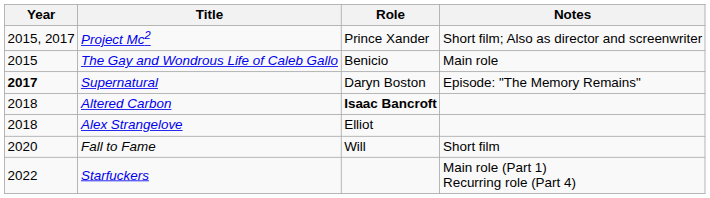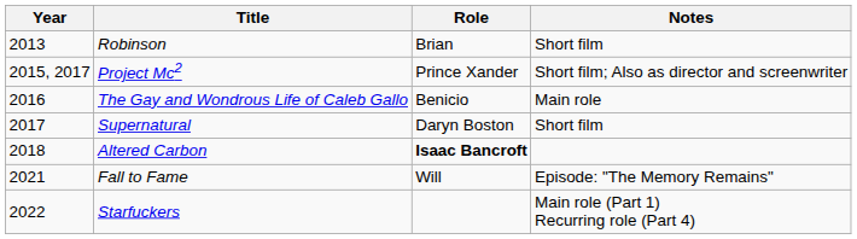 <table class="wikitable">
 <tr>
 <th>Year</th>
 <th>Title</th>
 <th>Role</th>
 <th>Notes</th>
 </tr>
 <tr>
+<td>2013</td>
+<td><em>Robinson</em></td>
+<td>Brian</td>
+<td>Short film</td>
+</tr>
+<tr>
 <td>2015, 2017</td>
 <td><em><a href='#'>Project Mc<sup>2</sup></a></em></td>
 <td>Prince Xander</td>
 <td>Short film; Also as director and screenwriter</td>
 </tr>
 <tr>
-<td>2015</td>
+<td>2016</td>
 <td><em><a href='#'>The Gay and Wondrous Life of Caleb Gallo</a></em></td>
 <td>Benicio</td>
 <td>Main role</td>
 </tr>
 <tr>
-<td><strong>2017</strong></td>
+<td>2017</td>
 <td><em><a href='#'>Supernatural</a></em></td>
 <td>Daryn Boston</td>
-<td>Episode: "The Memory Remains"</td>
+<td>Short film</td>
 </tr>
 <tr>
 <td>2018</td>
 <td><em><a href='#'>Altered Carbon</a></em></td>
 <td><strong>Isaac Bancroft</strong></td>
 <td></td>
 </tr>
 <tr>
-<td>2018</td>
-<td><em><a href='#'>Alex Strangelove</a></em></td>
-<td>Elliot</td>
-<td></td>
-</tr>
-<tr>
-<td>2020</td>
+<td>2021</td>
 <td><em>Fall to Fame</em></td>
 <td>Will</td>
-<td>Short film</td>
+<td>Episode: "The Memory Remains"</td>
 </tr>
 <tr>
 <td>2022</td>
 <td><em><a href='#'>Starfuckers</a></em></td>
 <td></td>
 <td>Main role (Part 1)<br>Recurring role (Part 4)</td>
 </tr>
 </table>
